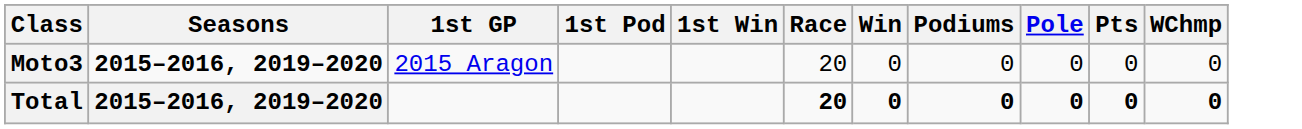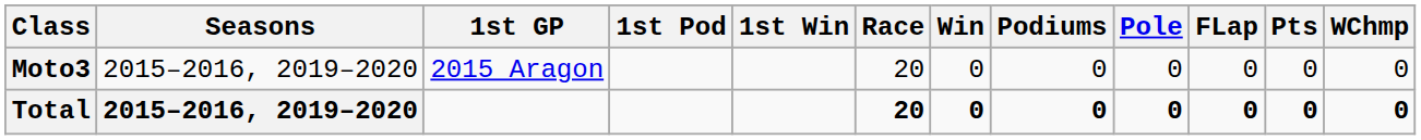 <table class="wikitable" style=text-align:right>
 <tr>
 <th>Class</th>
 <th>Seasons</th>
 <th>1st GP</th>
 <th>1st Pod</th>
 <th>1st Win</th>
 <th>Race</th>
 <th>Win</th>
 <th>Podiums</th>
 <th><a href='#'>Pole</a></th>
+<th>FLap</th>
 <th>Pts</th>
 <th>WChmp</th>
 </tr>
 <tr>
 <th>Moto3</th>
-<td><strong>2015–2016, 2019–2020</strong></td>
+<td>2015–2016, 2019–2020</td>
 <td align="left"><a href='#'>2015 Aragon</a></td>
 <td align="left"></td>
 <td align="left"></td>
 <td>20</td>
+<td>0</td>
 <td>0</td>
 <td>0</td>
 <td>0</td>
 <td>0</td>
 <td>0</td>
 </tr>
 <tr>
 <th>Total</th>
 <th>2015–2016, 2019–2020</th>
 <td></td>
 <td></td>
 <td></td>
 <td><strong>20</strong></td>
 <td><strong>0</strong></td>
 <td><strong>0</strong></td>
 <td><strong>0</strong></td>
 <td><strong>0</strong></td>
 <td><strong>0</strong></td>
+<td><strong>0</strong></td>
 </tr>
 </table>
